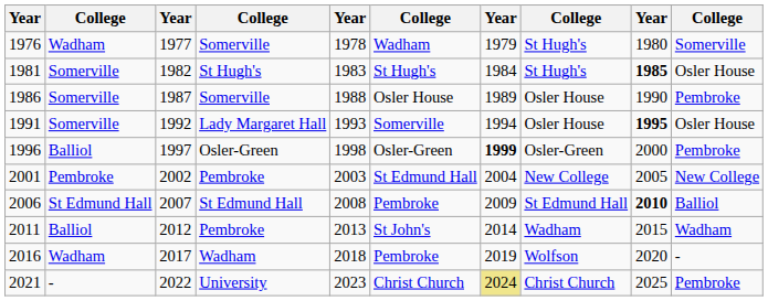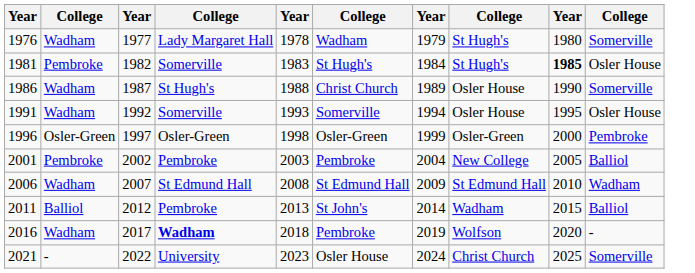 <table class="wikitable" style="font-size:90%">
 <tr>
 <th>Year</th>
 <th>College</th>
 <th>Year</th>
 <th>College</th>
 <th>Year</th>
 <th>College</th>
 <th>Year</th>
 <th>College</th>
 <th>Year</th>
 <th>College</th>
 </tr>
 <tr>
 <td>1976</td>
 <td> <a href='#'>Wadham</a></td>
 <td>1977</td>
-<td> <a href='#'>Somerville</a></td>
+<td> <a href='#'>Lady Margaret Hall</a></td>
 <td>1978</td>
 <td> <a href='#'>Wadham</a></td>
 <td>1979</td>
 <td> <a href='#'>St Hugh's</a></td>
 <td>1980</td>
 <td> <a href='#'>Somerville</a></td>
 </tr>
 <tr>
 <td>1981</td>
+<td> <a href='#'>Pembroke</a></td>
+<td>1982</td>
 <td> <a href='#'>Somerville</a></td>
-<td>1982</td>
-<td> <a href='#'>St Hugh's</a></td>
 <td>1983</td>
 <td> <a href='#'>St Hugh's</a></td>
 <td>1984</td>
 <td> <a href='#'>St Hugh's</a></td>
 <td><strong>1985</strong></td>
 <td>Osler House</td>
 </tr>
 <tr>
 <td>1986</td>
-<td> <a href='#'>Somerville</a></td>
+<td> <a href='#'>Wadham</a></td>
 <td>1987</td>
-<td> <a href='#'>Somerville</a></td>
+<td> <a href='#'>St Hugh's</a></td>
 <td>1988</td>
-<td>Osler House</td>
+<td> <a href='#'>Christ Church</a></td>
 <td>1989</td>
 <td>Osler House</td>
 <td>1990</td>
-<td> <a href='#'>Pembroke</a></td>
+<td> <a href='#'>Somerville</a></td>
 </tr>
 <tr>
 <td>1991</td>
+<td> <a href='#'>Wadham</a></td>
+<td>1992</td>
 <td> <a href='#'>Somerville</a></td>
-<td>1992</td>
-<td> <a href='#'>Lady Margaret Hall</a></td>
 <td>1993</td>
 <td> <a href='#'>Somerville</a></td>
 <td>1994</td>
 <td>Osler House</td>
-<td><strong>1995</strong></td>
+<td>1995</td>
 <td>Osler House</td>
 </tr>
 <tr>
 <td>1996</td>
-<td> <a href='#'>Balliol</a></td>
+<td>Osler-Green</td>
 <td>1997</td>
 <td>Osler-Green</td>
 <td>1998</td>
 <td>Osler-Green</td>
-<td><strong>1999</strong></td>
+<td>1999</td>
 <td>Osler-Green</td>
 <td>2000</td>
 <td> <a href='#'>Pembroke</a></td>
 </tr>
 <tr>
 <td>2001</td>
 <td> <a href='#'>Pembroke</a></td>
 <td>2002</td>
 <td> <a href='#'>Pembroke</a></td>
 <td>2003</td>
-<td> <a href='#'>St Edmund Hall</a></td>
+<td> <a href='#'>Pembroke</a></td>
 <td>2004</td>
 <td> <a href='#'>New College</a></td>
 <td>2005</td>
-<td> <a href='#'>New College</a></td>
+<td> <a href='#'>Balliol</a></td>
 </tr>
 <tr>
 <td>2006</td>
-<td> <a href='#'>St Edmund Hall</a></td>
+<td> <a href='#'>Wadham</a></td>
 <td>2007</td>
 <td> <a href='#'>St Edmund Hall</a></td>
 <td>2008</td>
-<td> <a href='#'>Pembroke</a></td>
+<td> <a href='#'>St Edmund Hall</a></td>
 <td>2009</td>
 <td> <a href='#'>St Edmund Hall</a></td>
-<td><strong>2010</strong></td>
-<td> <a href='#'>Balliol</a></td>
+<td>2010</td>
+<td> <a href='#'>Wadham</a></td>
 </tr>
 <tr>
 <td>2011</td>
 <td> <a href='#'>Balliol</a></td>
 <td>2012</td>
 <td> <a href='#'>Pembroke</a></td>
 <td>2013</td>
 <td> <a href='#'>St John's</a></td>
 <td>2014</td>
 <td> <a href='#'>Wadham</a></td>
 <td>2015</td>
-<td> <a href='#'>Wadham</a></td>
+<td> <a href='#'>Balliol</a></td>
 </tr>
 <tr>
 <td>2016</td>
 <td> <a href='#'>Wadham</a></td>
 <td>2017</td>
-<td> <a href='#'>Wadham</a></td>
+<td><strong> <a href='#'>Wadham</a></strong></td>
 <td>2018</td>
 <td> <a href='#'>Pembroke</a></td>
 <td>2019</td>
 <td> <a href='#'>Wolfson</a></td>
 <td>2020</td>
 <td><em>-</em> </td>
 </tr>
 <tr>
 <td>2021</td>
 <td><em>-</em> </td>
 <td>2022</td>
 <td> <a href='#'>University</a></td>
 <td>2023</td>
-<td> <a href='#'>Christ Church</a></td>
-<td style="background: khaki;">2024</td>
+<td>Osler House</td>
+<td>2024</td>
 <td> <a href='#'>Christ Church</a></td>
 <td>2025</td>
-<td> <a href='#'>Pembroke</a></td>
+<td> <a href='#'>Somerville</a></td>
 </tr>
 </table>
